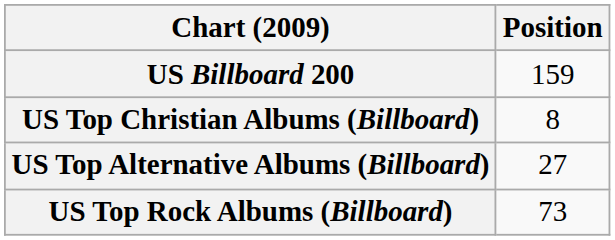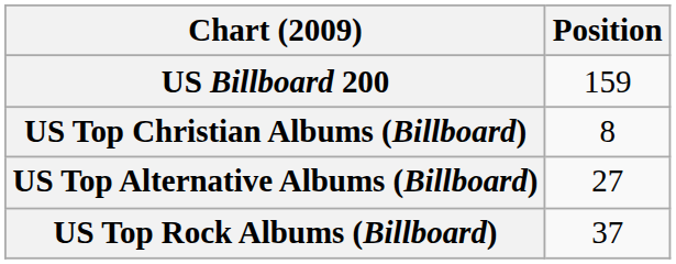 <table class="wikitable sortable plainrowheaders" style="text-align:center">
 <tr>
 <th scope="col">Chart (2009)</th>
 <th scope="col">Position</th>
 </tr>
 <tr>
 <th scope="row">US <em>Billboard</em> 200</th>
 <td>159</td>
 </tr>
 <tr>
 <th scope="row">US Top Christian Albums (<em>Billboard</em>)</th>
 <td>8</td>
 </tr>
 <tr>
 <th scope="row">US Top Alternative Albums (<em>Billboard</em>)</th>
 <td>27</td>
 </tr>
 <tr>
 <th scope="row">US Top Rock Albums (<em>Billboard</em>)</th>
-<td>73</td>
+<td>37</td>
 </tr>
 </table>
